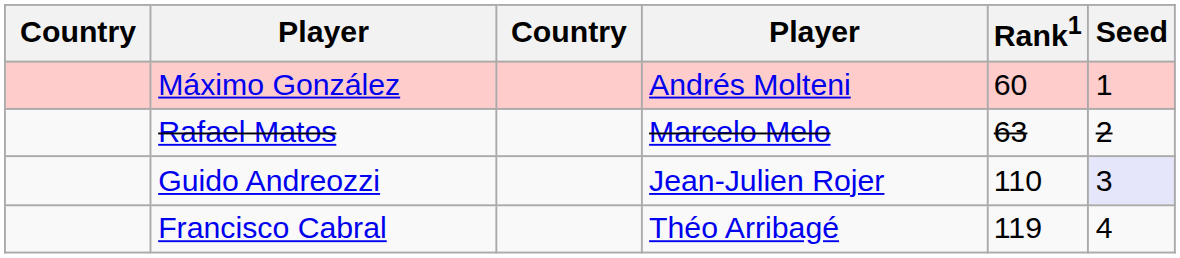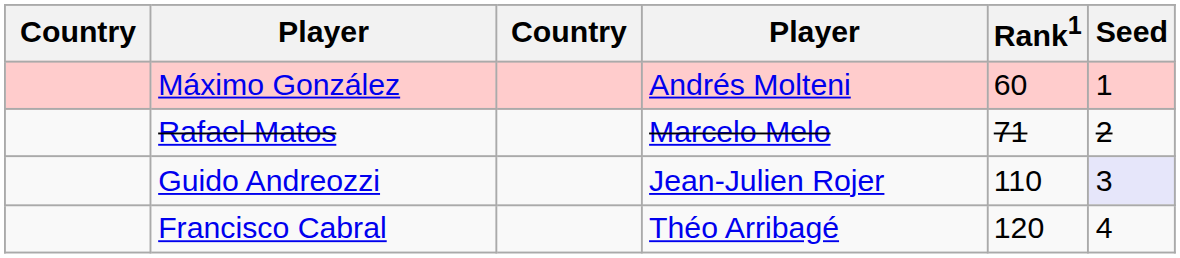 <table class="sortable wikitable">
 <tr>
 <th width="70">Country</th>
 <th width="175">Player</th>
 <th width="70">Country</th>
 <th width="175">Player</th>
 <th>Rank<sup>1</sup></th>
 <th>Seed</th>
 </tr>
 <tr style="background:#fcc;">
 <td></td>
 <td><a href='#'>Máximo González</a></td>
 <td></td>
 <td><a href='#'>Andrés Molteni</a></td>
 <td>60</td>
 <td>1</td>
 </tr>
 <tr>
 <td><s></s></td>
 <td><s><a href='#'>Rafael Matos</a></s></td>
 <td><s></s></td>
 <td><s><a href='#'>Marcelo Melo</a></s></td>
-<td><s>63</s></td>
+<td><s>71</s></td>
 <td><s>2</s></td>
 </tr>
 <tr>
 <td></td>
 <td><a href='#'>Guido Andreozzi</a></td>
 <td></td>
 <td><a href='#'>Jean-Julien Rojer</a></td>
 <td>110</td>
 <td style="background: lavender;">3</td>
 </tr>
 <tr>
 <td></td>
 <td><a href='#'>Francisco Cabral</a></td>
 <td></td>
 <td><a href='#'>Théo Arribagé</a></td>
-<td>119</td>
+<td>120</td>
 <td>4</td>
 </tr>
 </table>
